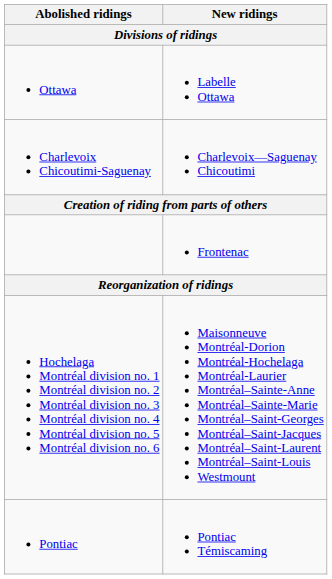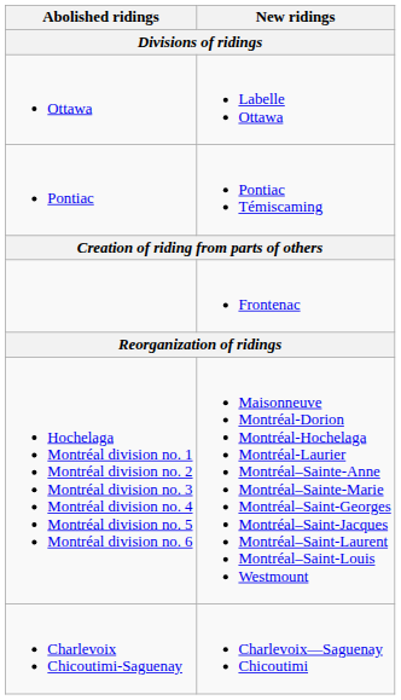 <table class="wikitable">
 <tr>
 <th>Abolished ridings</th>
 <th>New ridings</th>
 </tr>
 <tr>
 <th colspan="2"><em>Divisions of ridings</em></th>
 </tr>
 <tr>
 <td><br><ul><li><a href='#'>Ottawa</a></li></ul></td>
 <td><br><ul><li><a href='#'>Labelle</a></li><li><a href='#'>Ottawa</a></li></ul></td>
 </tr>
 <tr>
-<td><br><ul><li><a href='#'>Charlevoix</a></li><li><a href='#'>Chicoutimi-Saguenay</a></li></ul></td>
-<td><br><ul><li><a href='#'>Charlevoix—Saguenay</a></li><li><a href='#'>Chicoutimi</a></li></ul></td>
+<td><br><ul><li><a href='#'>Pontiac</a></li></ul></td>
+<td><br><ul><li><a href='#'>Pontiac</a></li><li><a href='#'>Témiscaming</a></li></ul></td>
 </tr>
 <tr>
 <th colspan="2"><em>Creation of riding from parts of others</em></th>
 </tr>
 <tr>
 <td></td>
 <td><br><ul><li><a href='#'>Frontenac</a></li></ul></td>
 </tr>
 <tr>
 <th colspan="2"><em>Reorganization of ridings</em></th>
 </tr>
 <tr>
 <td><br><ul><li><a href='#'>Hochelaga</a></li><li><a href='#'>Montréal division no. 1</a></li><li><a href='#'>Montréal division no. 2</a></li><li><a href='#'>Montréal division no. 3</a></li><li><a href='#'>Montréal division no. 4</a></li><li><a href='#'>Montréal division no. 5</a></li><li><a href='#'>Montréal division no. 6</a></li></ul></td>
 <td><br><ul><li><a href='#'>Maisonneuve</a></li><li><a href='#'>Montréal-Dorion</a></li><li><a href='#'>Montréal-Hochelaga</a></li><li><a href='#'>Montréal-Laurier</a></li><li><a href='#'>Montréal–Sainte-Anne</a></li><li><a href='#'>Montréal–Sainte-Marie</a></li><li><a href='#'>Montréal–Saint-Georges</a></li><li><a href='#'>Montréal–Saint-Jacques</a></li><li><a href='#'>Montréal–Saint-Laurent</a></li><li><a href='#'>Montréal–Saint-Louis</a></li><li><a href='#'>Westmount</a></li></ul></td>
 </tr>
 <tr>
-<td><br><ul><li><a href='#'>Pontiac</a></li></ul></td>
-<td><br><ul><li><a href='#'>Pontiac</a></li><li><a href='#'>Témiscaming</a></li></ul></td>
+<td><br><ul><li><a href='#'>Charlevoix</a></li><li><a href='#'>Chicoutimi-Saguenay</a></li></ul></td>
+<td><br><ul><li><a href='#'>Charlevoix—Saguenay</a></li><li><a href='#'>Chicoutimi</a></li></ul></td>
 </tr>
 </table>
